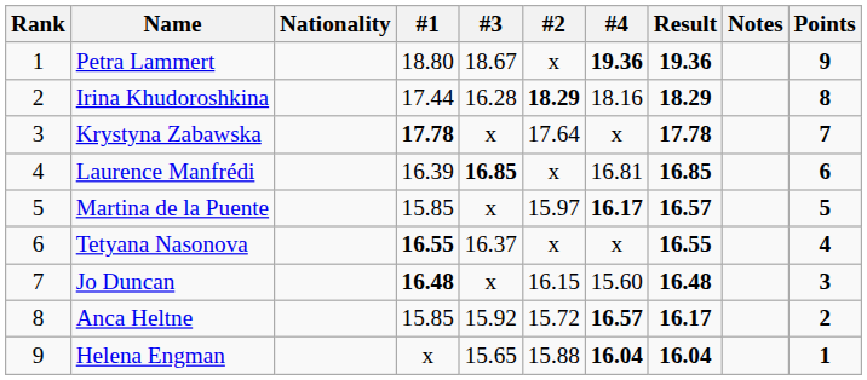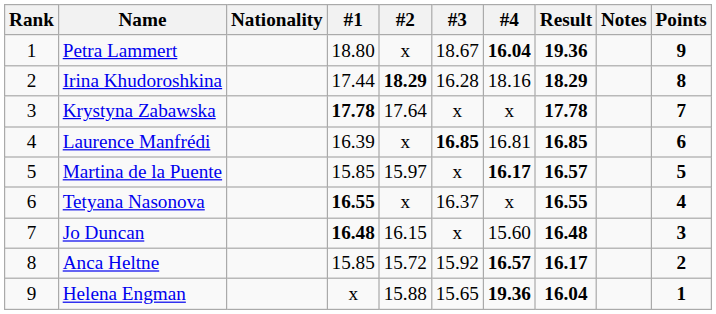 <table class="wikitable sortable" style="text-align:center">
 <tr>
 <th>Rank</th>
 <th>Name</th>
 <th>Nationality</th>
 <th>#1</th>
+<th>#2</th>
 <th>#3</th>
-<th>#2</th>
 <th>#4</th>
 <th>Result</th>
 <th>Notes</th>
 <th>Points</th>
 </tr>
 <tr>
 <td>1</td>
 <td align=left><a href='#'>Petra Lammert</a></td>
 <td align=left></td>
 <td>18.80</td>
+<td>x</td>
 <td>18.67</td>
-<td>x</td>
-<td><strong>19.36</strong></td>
+<td><strong>16.04</strong></td>
 <td><strong>19.36</strong></td>
 <td></td>
 <td><strong>9</strong></td>
 </tr>
 <tr>
 <td>2</td>
 <td align=left><a href='#'>Irina Khudoroshkina</a></td>
 <td align=left></td>
 <td>17.44</td>
+<td><strong>18.29</strong></td>
 <td>16.28</td>
-<td><strong>18.29</strong></td>
 <td>18.16</td>
 <td><strong>18.29</strong></td>
 <td></td>
 <td><strong>8</strong></td>
 </tr>
 <tr>
 <td>3</td>
 <td align=left><a href='#'>Krystyna Zabawska</a></td>
 <td align=left></td>
 <td><strong>17.78</strong></td>
+<td>17.64</td>
 <td>x</td>
-<td>17.64</td>
 <td>x</td>
 <td><strong>17.78</strong></td>
 <td></td>
 <td><strong>7</strong></td>
 </tr>
 <tr>
 <td>4</td>
 <td align=left><a href='#'>Laurence Manfrédi</a></td>
 <td align=left></td>
 <td>16.39</td>
+<td>x</td>
 <td><strong>16.85</strong></td>
-<td>x</td>
 <td>16.81</td>
 <td><strong>16.85</strong></td>
 <td></td>
 <td><strong>6</strong></td>
 </tr>
 <tr>
 <td>5</td>
 <td align=left><a href='#'>Martina de la Puente</a></td>
 <td align=left></td>
 <td>15.85</td>
+<td>15.97</td>
 <td>x</td>
-<td>15.97</td>
 <td><strong>16.17</strong></td>
 <td><strong>16.57</strong></td>
 <td></td>
 <td><strong>5</strong></td>
 </tr>
 <tr>
 <td>6</td>
 <td align=left><a href='#'>Tetyana Nasonova</a></td>
 <td align=left></td>
 <td><strong>16.55</strong></td>
+<td>x</td>
 <td>16.37</td>
-<td>x</td>
 <td>x</td>
 <td><strong>16.55</strong></td>
 <td></td>
 <td><strong>4</strong></td>
 </tr>
 <tr>
 <td>7</td>
 <td align=left><a href='#'>Jo Duncan</a></td>
 <td align=left></td>
 <td><strong>16.48</strong></td>
+<td>16.15</td>
 <td>x</td>
-<td>16.15</td>
 <td>15.60</td>
 <td><strong>16.48</strong></td>
 <td></td>
 <td><strong>3</strong></td>
 </tr>
 <tr>
 <td>8</td>
 <td align=left><a href='#'>Anca Heltne</a></td>
 <td align=left></td>
 <td>15.85</td>
+<td>15.72</td>
 <td>15.92</td>
-<td>15.72</td>
 <td><strong>16.57</strong></td>
 <td><strong>16.17</strong></td>
 <td></td>
 <td><strong>2</strong></td>
 </tr>
 <tr>
 <td>9</td>
 <td align=left><a href='#'>Helena Engman</a></td>
 <td align=left></td>
 <td>x</td>
+<td>15.88</td>
 <td>15.65</td>
-<td>15.88</td>
-<td><strong>16.04</strong></td>
+<td><strong>19.36</strong></td>
 <td><strong>16.04</strong></td>
 <td></td>
 <td><strong>1</strong></td>
 </tr>
 </table>
